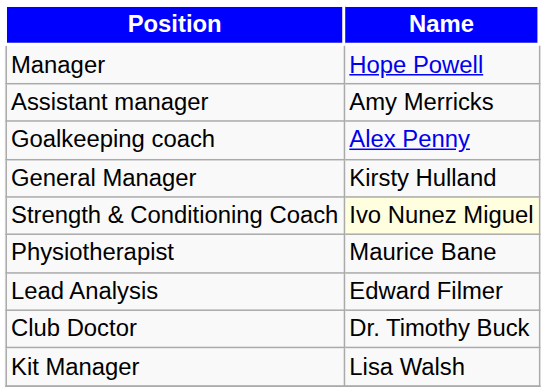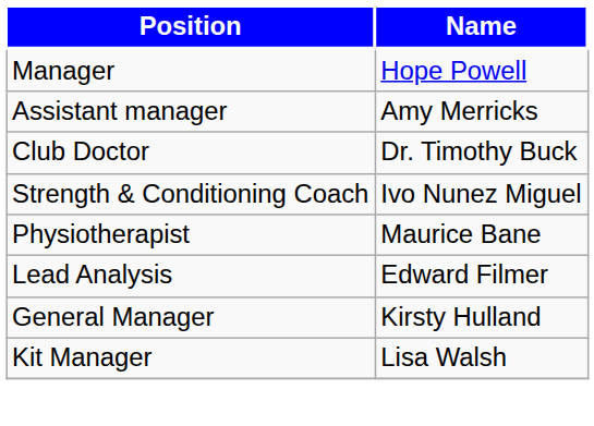 <table class="wikitable">
 <tr>
 <th style="background:#0000FF;color:white;border:2px solid #ffffff">Position</th>
 <th style="background:#0000FF;color:white;border:2px solid #ffffff">Name</th>
 </tr>
 <tr>
 <td>Manager</td>
 <td><a href='#'>Hope Powell</a></td>
 </tr>
 <tr>
 <td>Assistant manager</td>
 <td>Amy Merricks</td>
 </tr>
 <tr>
-<td>Goalkeeping coach</td>
-<td><a href='#'>Alex Penny</a></td>
-</tr>
-<tr>
-<td>General Manager</td>
-<td>Kirsty Hulland</td>
+<td>Club Doctor</td>
+<td>Dr. Timothy Buck</td>
 </tr>
 <tr>
 <td>Strength & Conditioning Coach</td>
-<td style="background: lightyellow;">Ivo Nunez Miguel</td>
+<td>Ivo Nunez Miguel</td>
 </tr>
 <tr>
 <td>Physiotherapist</td>
 <td>Maurice Bane</td>
 </tr>
 <tr>
 <td>Lead Analysis</td>
 <td>Edward Filmer</td>
 </tr>
 <tr>
-<td>Club Doctor</td>
-<td>Dr. Timothy Buck</td>
+<td>General Manager</td>
+<td>Kirsty Hulland</td>
 </tr>
 <tr>
 <td>Kit Manager</td>
 <td>Lisa Walsh</td>
 </tr>
 <tr>
 </tr>
 </table>
